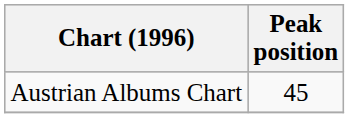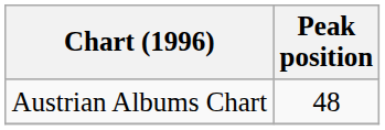 <table class="wikitable">
 <tr>
 <th>Chart (1996)</th>
 <th>Peak<br>position</th>
 </tr>
 <tr>
 <td>Austrian Albums Chart</td>
-<td style="text-align:center;">45</td>
+<td style="text-align:center;">48</td>
 </tr>
 <tr>
 </tr>
 </table>
